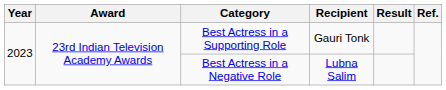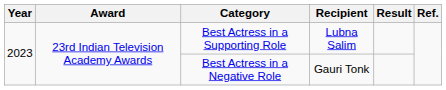 <table class="wikitable" style="text-align:center;">
 <tr>
 <th>Year</th>
 <th>Award</th>
 <th>Category</th>
 <th>Recipient</th>
 <th>Result</th>
 <th>Ref.</th>
 </tr>
 <tr>
 <td rowspan="2">2023</td>
 <td rowspan="2"><a href='#'>23rd Indian Television Academy Awards</a></td>
 <td><a href='#'>Best Actress in a Supporting Role</a></td>
-<td>Gauri Tonk</td>
+<td><a href='#'>Lubna Salim</a></td>
 <td></td>
 <td rowspan="2"></td>
 </tr>
 <tr>
 <td><a href='#'>Best Actress in a Negative Role</a></td>
-<td><a href='#'>Lubna Salim</a></td>
+<td>Gauri Tonk</td>
 <td></td>
 </tr>
 </table>
